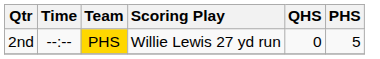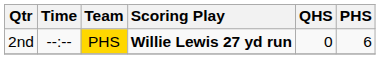 <table class="wikitable">
 <tr>
 <th style="text-align: center;">Qtr</th>
 <th style="text-align: center;">Time</th>
 <th style="text-align: center;">Team</th>
 <th style="text-align: left;">Scoring Play</th>
 <th style="text-align: right;">QHS</th>
 <th style="text-align: right;">PHS</th>
 </tr>
 <tr>
 <td style="text-align: center;">2nd</td>
 <td style="text-align: center;">--:--</td>
 <td style="background: gold; text-align: center;">PHS</td>
-<td style="text-align: left;">Willie Lewis 27 yd run</td>
+<td style="text-align: left;"><strong>Willie Lewis 27 yd run</strong></td>
 <td style="text-align: right;">0</td>
-<td style="text-align: right;">5</td>
+<td style="text-align: right;">6</td>
 </tr>
 <tr>
 </tr>
 </table>
